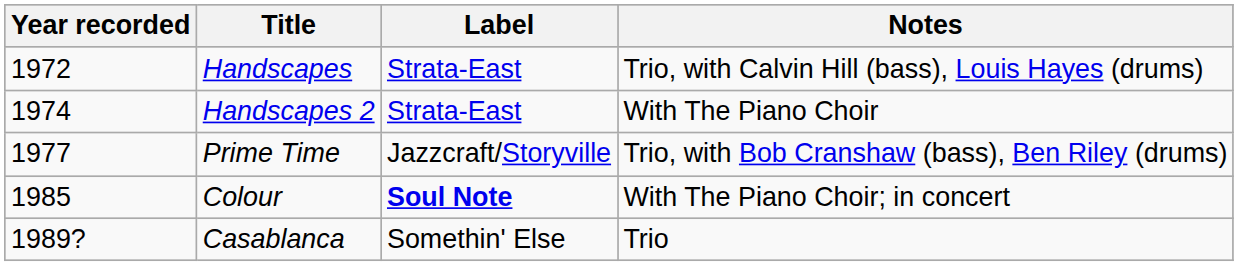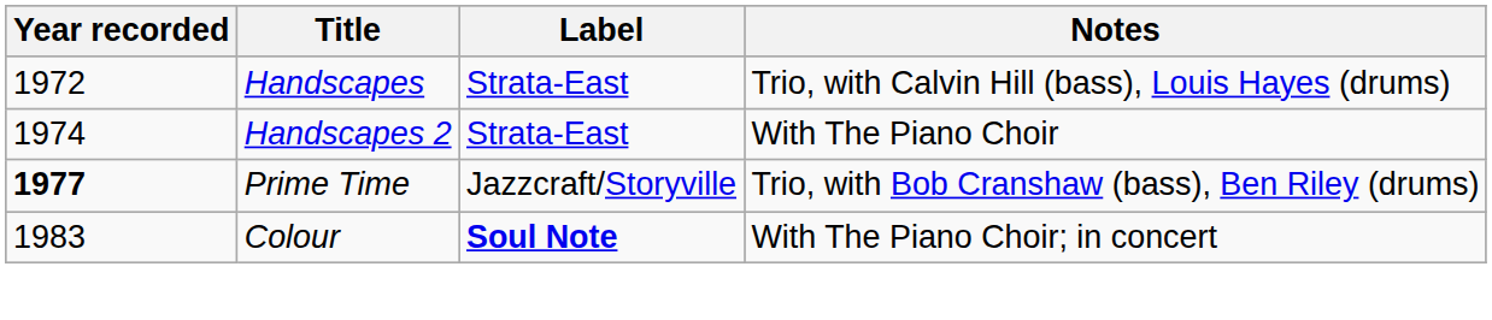 <table class="wikitable sortable">
 <tr>
 <th>Year recorded</th>
 <th>Title</th>
 <th>Label</th>
 <th>Notes</th>
 </tr>
 <tr>
 <td>1972</td>
 <td><em><a href='#'>Handscapes</a></em></td>
 <td><a href='#'>Strata-East</a></td>
 <td>Trio, with Calvin Hill (bass), <a href='#'>Louis Hayes</a> (drums)</td>
 </tr>
 <tr>
 <td>1974</td>
 <td><em><a href='#'>Handscapes 2</a></em></td>
 <td><a href='#'>Strata-East</a></td>
 <td>With The Piano Choir</td>
 </tr>
 <tr>
-<td>1977</td>
+<td><strong>1977</strong></td>
 <td><em>Prime Time</em></td>
 <td>Jazzcraft/<a href='#'>Storyville</a></td>
 <td>Trio, with <a href='#'>Bob Cranshaw</a> (bass), <a href='#'>Ben Riley</a> (drums)</td>
 </tr>
 <tr>
-<td>1985</td>
+<td>1983</td>
 <td><em>Colour</em></td>
 <td><strong><a href='#'>Soul Note</a></strong></td>
 <td>With The Piano Choir; in concert</td>
 </tr>
-<tr>
-<td>1989?</td>
-<td><em>Casablanca</em></td>
-<td>Somethin' Else</td>
-<td>Trio</td>
-</tr>
 </table>
